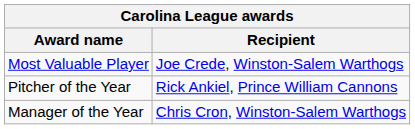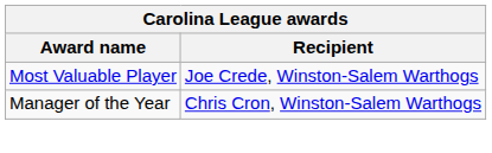 <table class="wikitable">
 <tr>
 <th colspan="2">Carolina League awards</th>
 </tr>
 <tr>
 <th>Award name</th>
 <th>Recipient</th>
 </tr>
 <tr>
 <td><a href='#'>Most Valuable Player</a></td>
 <td><a href='#'>Joe Crede</a>, <a href='#'>Winston-Salem Warthogs</a></td>
 </tr>
 <tr>
-<td>Pitcher of the Year</td>
-<td><a href='#'>Rick Ankiel</a>, <a href='#'>Prince William Cannons</a></td>
-</tr>
-<tr>
 <td>Manager of the Year</td>
 <td><a href='#'>Chris Cron</a>, <a href='#'>Winston-Salem Warthogs</a></td>
 </tr>
 </table>
